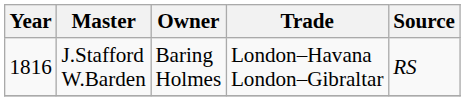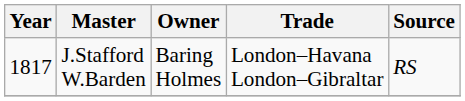 <table class=" wikitable">
 <tr>
 <th>Year</th>
 <th>Master</th>
 <th>Owner</th>
 <th>Trade</th>
 <th>Source</th>
 </tr>
 <tr>
-<td>1816</td>
+<td>1817</td>
 <td>J.Stafford<br>W.Barden</td>
 <td>Baring<br>Holmes</td>
 <td>London–Havana<br>London–Gibraltar</td>
 <td><em>RS</em></td>
 </tr>
 <tr>
 </tr>
 </table>
